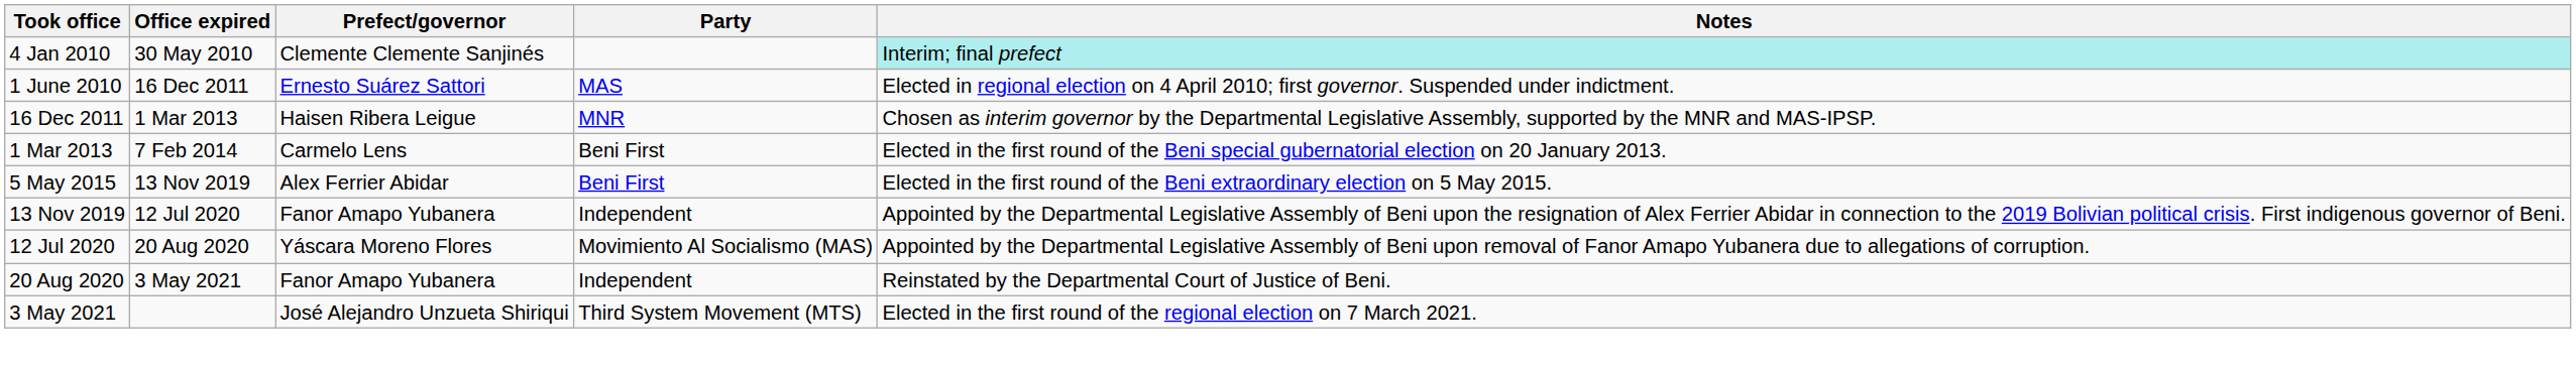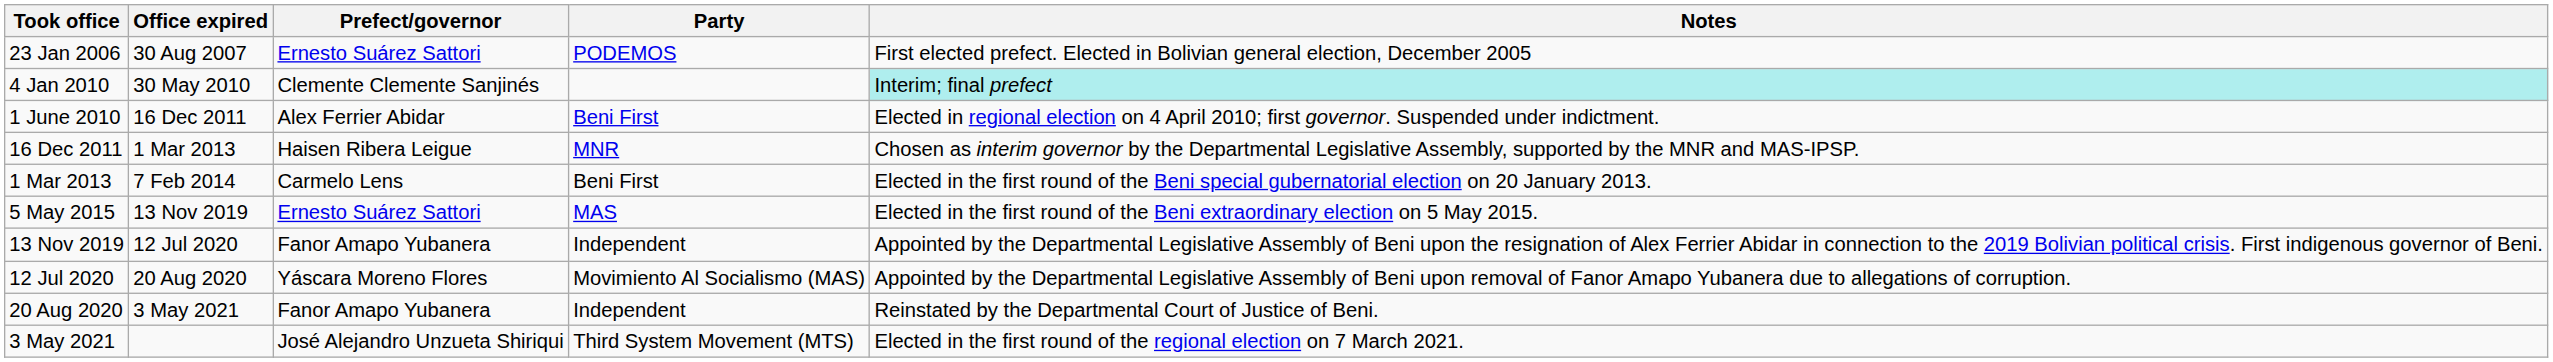 <table class="wikitable" style="font-size: 95%">
 <tr>
 <th>Took office</th>
 <th>Office expired</th>
 <th>Prefect/governor</th>
 <th>Party</th>
 <th>Notes</th>
+</tr>
+<tr>
+<td>23 Jan 2006</td>
+<td>30 Aug 2007</td>
+<td><a href='#'>Ernesto Suárez Sattori</a></td>
+<td><a href='#'>PODEMOS</a></td>
+<td>First elected prefect. Elected in Bolivian general election, December 2005</td>
 </tr>
 <tr>
 <td>4 Jan 2010</td>
 <td>30 May 2010</td>
 <td>Clemente Clemente Sanjinés</td>
 <td></td>
 <td style="background: paleturquoise;">Interim; final <em>prefect</em></td>
 </tr>
 <tr>
 <td>1 June 2010</td>
 <td>16 Dec 2011</td>
-<td><a href='#'>Ernesto Suárez Sattori</a></td>
-<td><a href='#'>MAS</a></td>
+<td>Alex Ferrier Abidar</td>
+<td><a href='#'>Beni First</a></td>
 <td>Elected in <a href='#'>regional election</a> on 4 April 2010; first <em>governor</em>. Suspended under indictment.</td>
 </tr>
 <tr>
 <td>16 Dec 2011</td>
 <td>1 Mar 2013</td>
 <td>Haisen Ribera Leigue</td>
 <td><a href='#'>MNR</a></td>
 <td>Chosen as <em>interim governor</em> by the Departmental Legislative Assembly, supported by the MNR and MAS-IPSP.</td>
 </tr>
 <tr>
 <td>1 Mar 2013</td>
 <td>7 Feb 2014</td>
 <td>Carmelo Lens</td>
 <td>Beni First</td>
 <td>Elected in the first round of the <a href='#'>Beni special gubernatorial election</a> on 20 January 2013.</td>
 </tr>
 <tr>
 <td>5 May 2015</td>
 <td>13 Nov 2019</td>
-<td>Alex Ferrier Abidar</td>
-<td><a href='#'>Beni First</a></td>
+<td><a href='#'>Ernesto Suárez Sattori</a></td>
+<td><a href='#'>MAS</a></td>
 <td>Elected in the first round of the <a href='#'>Beni extraordinary election</a> on 5 May 2015.</td>
 </tr>
 <tr>
 <td>13 Nov 2019</td>
 <td>12 Jul 2020</td>
 <td>Fanor Amapo Yubanera</td>
 <td>Independent</td>
 <td>Appointed by the Departmental Legislative Assembly of Beni upon the resignation of Alex Ferrier Abidar in connection to the <a href='#'>2019 Bolivian political crisis</a>. First indigenous governor of Beni.</td>
 </tr>
 <tr>
 <td>12 Jul 2020</td>
 <td>20 Aug 2020</td>
 <td>Yáscara Moreno Flores</td>
 <td>Movimiento Al Socialismo (MAS)</td>
 <td>Appointed by the Departmental Legislative Assembly of Beni upon removal of Fanor Amapo Yubanera due to allegations of corruption.</td>
 </tr>
 <tr>
 <td>20 Aug 2020</td>
 <td>3 May 2021</td>
 <td>Fanor Amapo Yubanera</td>
 <td>Independent</td>
 <td>Reinstated by the Departmental Court of Justice of Beni.</td>
 </tr>
 <tr>
 <td>3 May 2021</td>
 <td></td>
 <td>José Alejandro Unzueta Shiriqui</td>
 <td>Third System Movement (MTS)</td>
 <td>Elected in the first round of the <a href='#'>regional election</a> on 7 March 2021.</td>
 </tr>
 </table>
